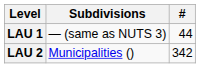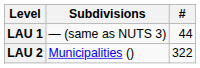 <table class="wikitable">
 <tr>
 <th>Level</th>
 <th>Subdivisions</th>
 <th>#</th>
 </tr>
 <tr>
 <th>LAU 1</th>
 <td>— (same as NUTS 3)</td>
 <td align="right">44</td>
 </tr>
 <tr>
 <th>LAU 2</th>
 <td><a href='#'>Municipalities</a> ()</td>
-<td align="right">342</td>
+<td align="right">322</td>
 </tr>
 </table>
